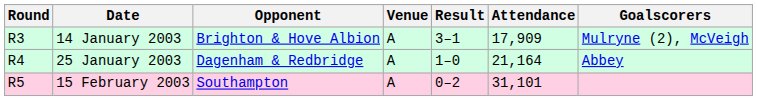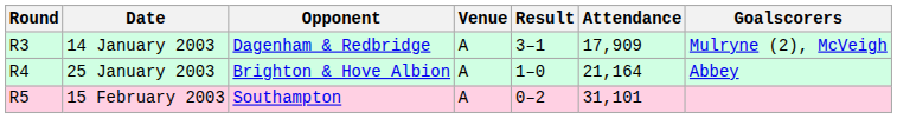 <table class="wikitable">
 <tr>
 <th>Round</th>
 <th>Date</th>
 <th>Opponent</th>
 <th>Venue</th>
 <th>Result</th>
 <th>Attendance</th>
 <th>Goalscorers</th>
 </tr>
 <tr style="background-color: #d0ffe3;">
 <td>R3</td>
 <td>14 January 2003</td>
-<td><a href='#'>Brighton & Hove Albion</a></td>
+<td><a href='#'>Dagenham & Redbridge</a></td>
 <td>A</td>
 <td>3–1</td>
 <td>17,909</td>
 <td><a href='#'>Mulryne</a> (2), <a href='#'>McVeigh</a></td>
 </tr>
 <tr style="background-color: #d0ffe3;">
 <td>R4</td>
 <td>25 January 2003</td>
-<td><a href='#'>Dagenham & Redbridge</a></td>
+<td><a href='#'>Brighton & Hove Albion</a></td>
 <td>A</td>
 <td>1–0</td>
 <td>21,164</td>
 <td><a href='#'>Abbey</a></td>
 </tr>
 <tr style="background-color: #ffd0e3;">
 <td>R5</td>
 <td>15 February 2003</td>
 <td><a href='#'>Southampton</a></td>
 <td>A</td>
 <td>0–2</td>
 <td>31,101</td>
 <td></td>
 </tr>
 </table>
